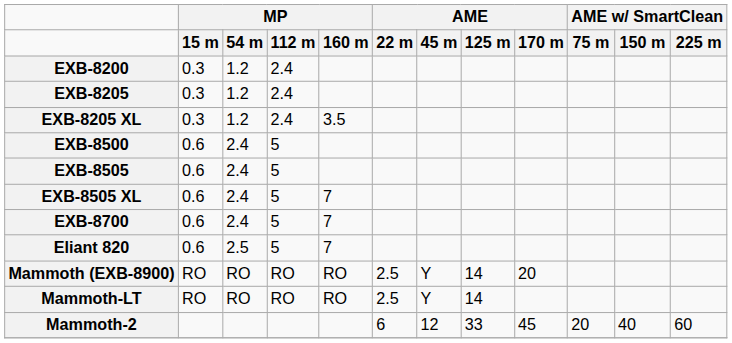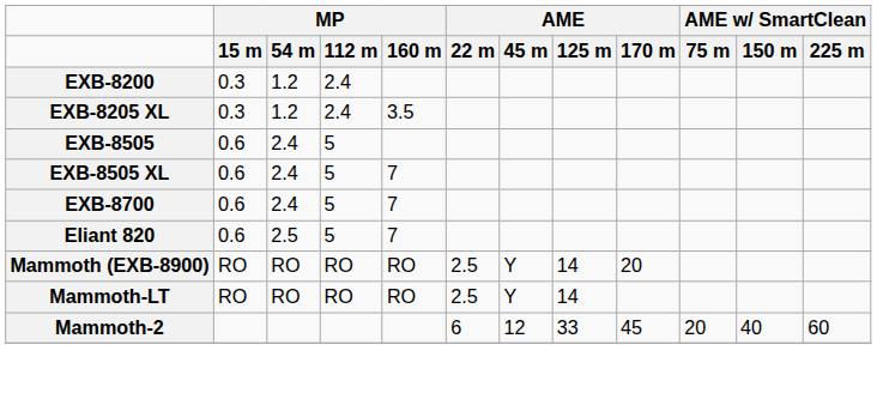 <table class="wikitable" style="float:center; margin-left: 1em;">
 <tr>
 <td></td>
 <th colspan="4">MP</th>
 <th colspan="4">AME</th>
 <th colspan="3">AME w/ SmartClean</th>
 </tr>
 <tr>
 <td></td>
 <th>15 m</th>
 <th>54 m</th>
 <th>112 m</th>
 <th>160 m</th>
 <th>22 m</th>
 <th>45 m</th>
 <th>125 m</th>
 <th>170 m</th>
 <th>75 m</th>
 <th>150 m</th>
 <th>225 m</th>
 </tr>
 <tr>
 <th>EXB-8200</th>
 <td>0.3</td>
 <td>1.2</td>
 <td>2.4</td>
 <td></td>
 <td></td>
 <td></td>
 <td></td>
 <td></td>
 <td></td>
 <td></td>
 <td></td>
 </tr>
 <tr>
-<th>EXB-8205</th>
-<td>0.3</td>
-<td>1.2</td>
-<td>2.4</td>
-<td></td>
-<td></td>
-<td></td>
-<td></td>
-<td></td>
-<td></td>
-<td></td>
-<td></td>
-</tr>
-<tr>
 <th>EXB-8205 XL</th>
 <td>0.3</td>
 <td>1.2</td>
 <td>2.4</td>
 <td>3.5</td>
-<td></td>
-<td></td>
-<td></td>
-<td></td>
-<td></td>
-<td></td>
-<td></td>
-</tr>
-<tr>
-<th>EXB-8500</th>
-<td>0.6</td>
-<td>2.4</td>
-<td>5</td>
-<td></td>
 <td></td>
 <td></td>
 <td></td>
 <td></td>
 <td></td>
 <td></td>
 <td></td>
 </tr>
 <tr>
 <th>EXB-8505</th>
 <td>0.6</td>
 <td>2.4</td>
 <td>5</td>
 <td></td>
 <td></td>
 <td></td>
 <td></td>
 <td></td>
 <td></td>
 <td></td>
 <td></td>
 </tr>
 <tr>
 <th>EXB-8505 XL</th>
 <td>0.6</td>
 <td>2.4</td>
 <td>5</td>
 <td>7</td>
 <td></td>
 <td></td>
 <td></td>
 <td></td>
 <td></td>
 <td></td>
 <td></td>
 </tr>
 <tr>
 <th>EXB-8700</th>
 <td>0.6</td>
 <td>2.4</td>
 <td>5</td>
 <td>7</td>
 <td></td>
 <td></td>
 <td></td>
 <td></td>
 <td></td>
 <td></td>
 <td></td>
 </tr>
 <tr>
 <th>Eliant 820</th>
 <td>0.6</td>
 <td>2.5</td>
 <td>5</td>
 <td>7</td>
 <td></td>
 <td></td>
 <td></td>
 <td></td>
 <td></td>
 <td></td>
 <td></td>
 </tr>
 <tr>
 <th>Mammoth (EXB-8900)</th>
 <td>RO</td>
 <td>RO</td>
 <td>RO</td>
 <td>RO</td>
 <td>2.5</td>
 <td>Y</td>
 <td>14</td>
 <td>20</td>
 <td></td>
 <td></td>
 <td></td>
 </tr>
 <tr>
 <th>Mammoth-LT</th>
 <td>RO</td>
 <td>RO</td>
 <td>RO</td>
 <td>RO</td>
 <td>2.5</td>
 <td>Y</td>
 <td>14</td>
 <td></td>
 <td></td>
 <td></td>
 <td></td>
 </tr>
 <tr>
 <th>Mammoth-2</th>
 <td></td>
 <td></td>
 <td></td>
 <td></td>
 <td>6</td>
 <td>12</td>
 <td>33</td>
 <td>45</td>
 <td>20</td>
 <td>40</td>
 <td>60</td>
 </tr>
 <tr>
 </tr>
 </table>
